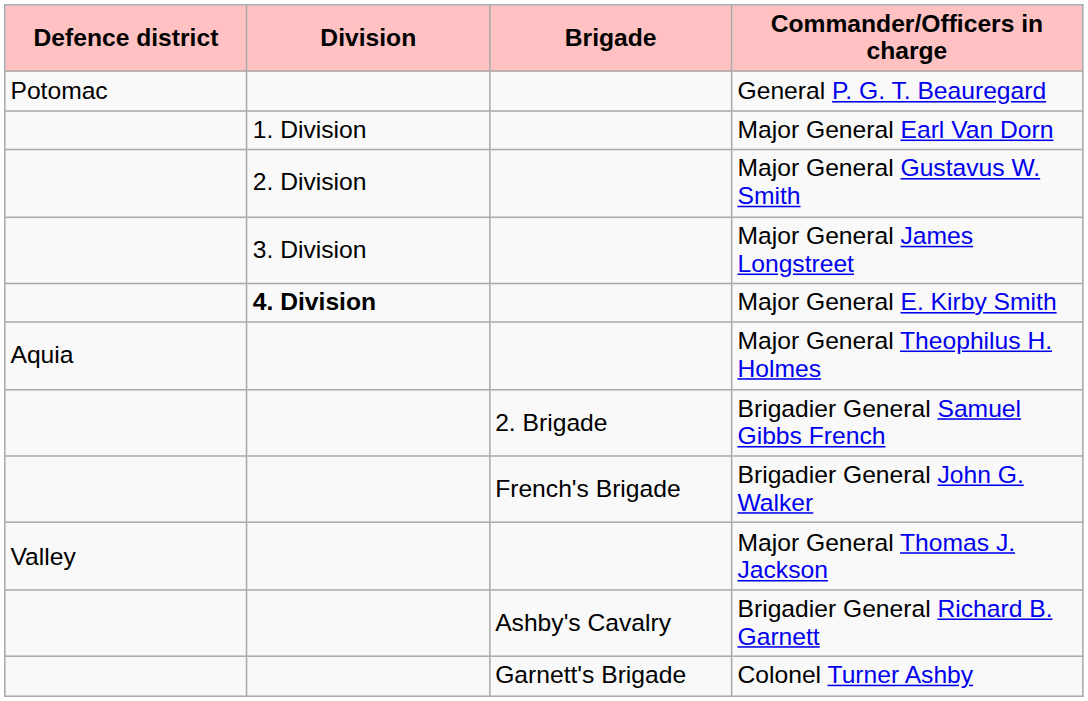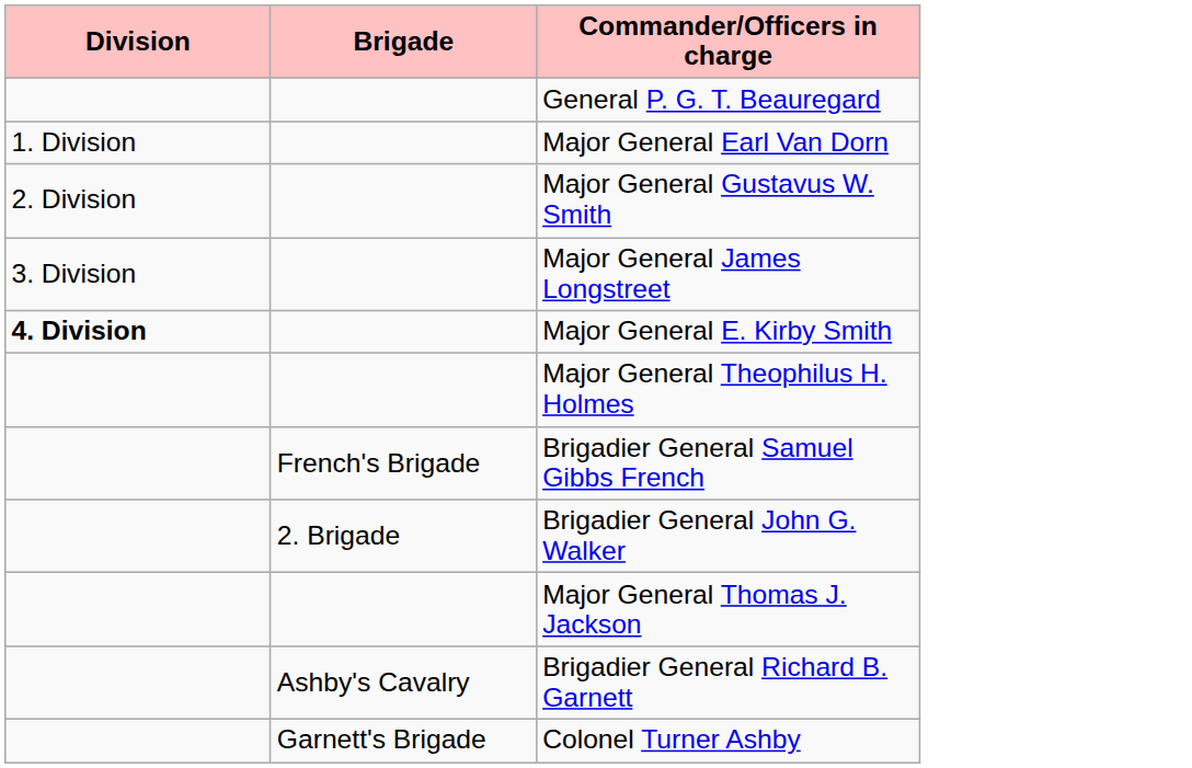 <table class="wikitable">
 <tr>
-<th style="width:150px; background:#ffc1c1;">Defence district</th>
 <th style="width:150px; background:#ffc1c1;">Division</th>
 <th style="width:150px; background:#ffc1c1;">Brigade</th>
 <th style="width:220px; background:#ffc1c1;">Commander/Officers in charge</th>
 </tr>
 <tr>
-<td>Potomac</td>
 <td></td>
 <td></td>
 <td>General <a href='#'>P. G. T. Beauregard</a></td>
 </tr>
 <tr>
-<td></td>
 <td>1. Division</td>
 <td></td>
 <td>Major General <a href='#'>Earl Van Dorn</a></td>
 </tr>
 <tr>
-<td></td>
 <td>2. Division</td>
 <td></td>
 <td>Major General <a href='#'>Gustavus W. Smith</a></td>
 </tr>
 <tr>
-<td></td>
 <td>3. Division</td>
 <td></td>
 <td>Major General <a href='#'>James Longstreet</a></td>
 </tr>
 <tr>
-<td></td>
 <td><strong>4. Division</strong></td>
 <td></td>
 <td>Major General <a href='#'>E. Kirby Smith</a></td>
 </tr>
 <tr>
-<td>Aquia</td>
 <td></td>
 <td></td>
 <td>Major General <a href='#'>Theophilus H. Holmes</a></td>
 </tr>
 <tr>
 <td></td>
-<td></td>
-<td>2. Brigade</td>
+<td>French's Brigade</td>
 <td>Brigadier General <a href='#'>Samuel Gibbs French</a></td>
 </tr>
 <tr>
 <td></td>
-<td></td>
-<td>French's Brigade</td>
+<td>2. Brigade</td>
 <td>Brigadier General <a href='#'>John G. Walker</a></td>
 </tr>
 <tr>
-<td>Valley</td>
 <td></td>
 <td></td>
 <td>Major General <a href='#'>Thomas J. Jackson</a></td>
 </tr>
 <tr>
 <td></td>
-<td></td>
 <td>Ashby's Cavalry</td>
 <td>Brigadier General <a href='#'>Richard B. Garnett</a></td>
 </tr>
 <tr>
 <td></td>
-<td></td>
 <td>Garnett's Brigade</td>
 <td>Colonel <a href='#'>Turner Ashby</a></td>
 </tr>
 </table>
